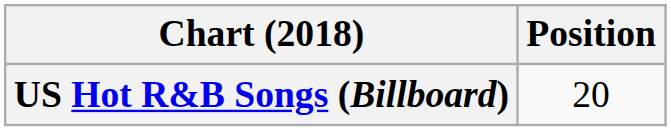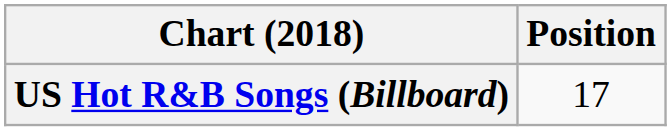 <table class="wikitable sortable plainrowheaders" style="text-align:center">
 <tr>
 <th scope="col">Chart (2018)</th>
 <th scope="col">Position</th>
 </tr>
 <tr>
 <th scope="row">US <a href='#'>Hot R&B Songs</a> (<em>Billboard</em>)</th>
-<td>20</td>
+<td>17</td>
 </tr>
 </table>
